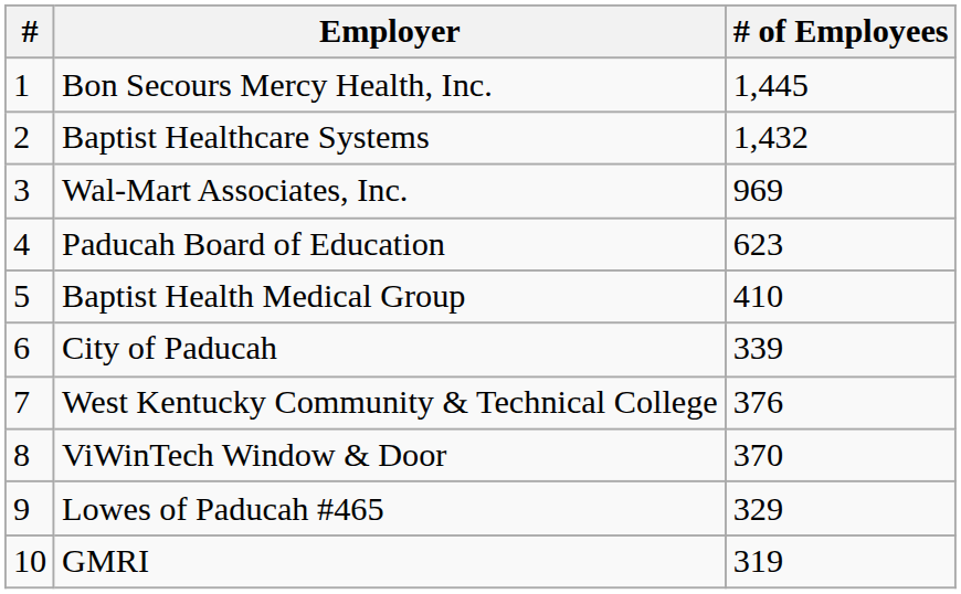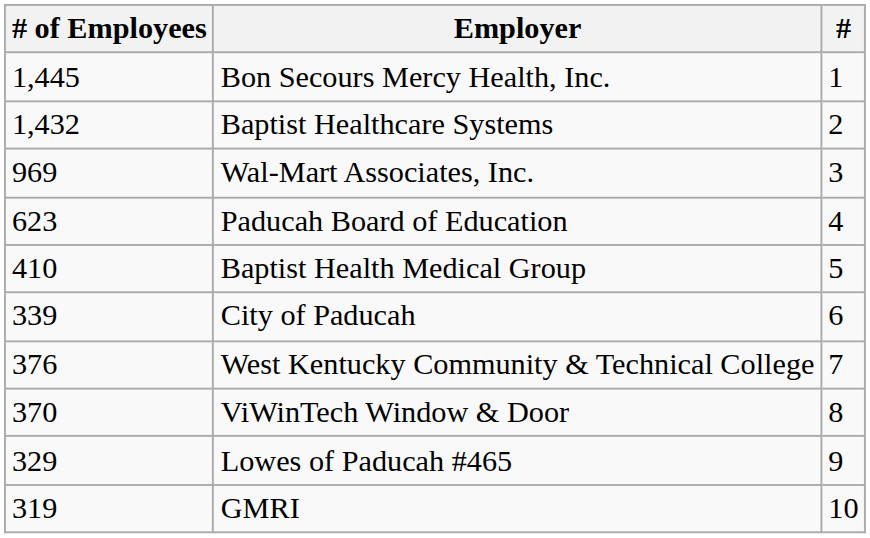 <table class="wikitable">
 <tr>
+<th># of Employees</th>
+<th>Employer</th>
 <th>#</th>
-<th>Employer</th>
-<th># of Employees</th>
 </tr>
 <tr>
+<td>1,445</td>
+<td>Bon Secours Mercy Health, Inc.</td>
 <td>1</td>
-<td>Bon Secours Mercy Health, Inc.</td>
-<td>1,445</td>
 </tr>
 <tr>
+<td>1,432</td>
+<td>Baptist Healthcare Systems</td>
 <td>2</td>
-<td>Baptist Healthcare Systems</td>
-<td>1,432</td>
 </tr>
 <tr>
+<td>969</td>
+<td>Wal-Mart Associates, Inc.</td>
 <td>3</td>
-<td>Wal-Mart Associates, Inc.</td>
-<td>969</td>
 </tr>
 <tr>
+<td>623</td>
+<td>Paducah Board of Education</td>
 <td>4</td>
-<td>Paducah Board of Education</td>
-<td>623</td>
 </tr>
 <tr>
+<td>410</td>
+<td>Baptist Health Medical Group</td>
 <td>5</td>
-<td>Baptist Health Medical Group</td>
-<td>410</td>
 </tr>
 <tr>
+<td>339</td>
+<td>City of Paducah</td>
 <td>6</td>
-<td>City of Paducah</td>
-<td>339</td>
 </tr>
 <tr>
+<td>376</td>
+<td>West Kentucky Community & Technical College</td>
 <td>7</td>
-<td>West Kentucky Community & Technical College</td>
-<td>376</td>
 </tr>
 <tr>
+<td>370</td>
+<td>ViWinTech Window & Door</td>
 <td>8</td>
-<td>ViWinTech Window & Door</td>
-<td>370</td>
 </tr>
 <tr>
+<td>329</td>
+<td>Lowes of Paducah #465</td>
 <td>9</td>
-<td>Lowes of Paducah #465</td>
-<td>329</td>
 </tr>
 <tr>
+<td>319</td>
+<td>GMRI</td>
 <td>10</td>
-<td>GMRI</td>
-<td>319</td>
 </tr>
 </table>
